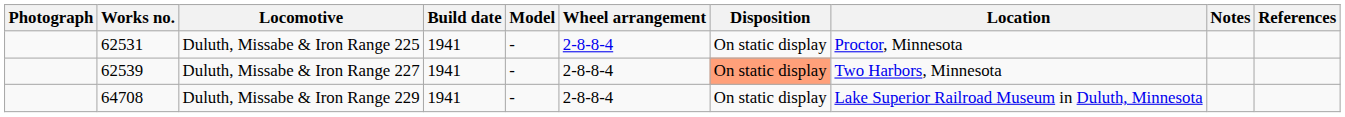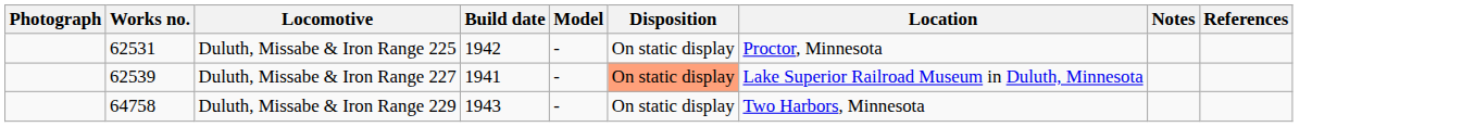 <table class="wikitable">
 <tr>
 <th>Photograph</th>
 <th>Works no.</th>
 <th>Locomotive</th>
 <th>Build date</th>
 <th>Model</th>
-<th>Wheel arrangement</th>
 <th>Disposition</th>
 <th>Location</th>
 <th>Notes</th>
 <th>References</th>
 </tr>
 <tr>
 <td></td>
 <td>62531</td>
 <td>Duluth, Missabe & Iron Range 225</td>
-<td>1941</td>
+<td>1942</td>
 <td>-</td>
-<td><a href='#'>2-8-8-4</a></td>
 <td>On static display</td>
 <td><a href='#'>Proctor</a>, Minnesota</td>
 <td></td>
 <td></td>
 </tr>
 <tr>
 <td></td>
 <td>62539</td>
 <td>Duluth, Missabe & Iron Range 227</td>
 <td>1941</td>
 <td>-</td>
-<td>2-8-8-4</td>
 <td style="background: lightsalmon;">On static display</td>
-<td><a href='#'>Two Harbors</a>, Minnesota</td>
+<td><a href='#'>Lake Superior Railroad Museum</a> in <a href='#'>Duluth, Minnesota</a></td>
 <td></td>
 <td></td>
 </tr>
 <tr>
 <td></td>
-<td>64708</td>
+<td>64758</td>
 <td>Duluth, Missabe & Iron Range 229</td>
-<td>1941</td>
+<td>1943</td>
 <td>-</td>
-<td>2-8-8-4</td>
 <td>On static display</td>
-<td><a href='#'>Lake Superior Railroad Museum</a> in <a href='#'>Duluth, Minnesota</a></td>
+<td><a href='#'>Two Harbors</a>, Minnesota</td>
 <td></td>
 <td></td>
 </tr>
 </table>
